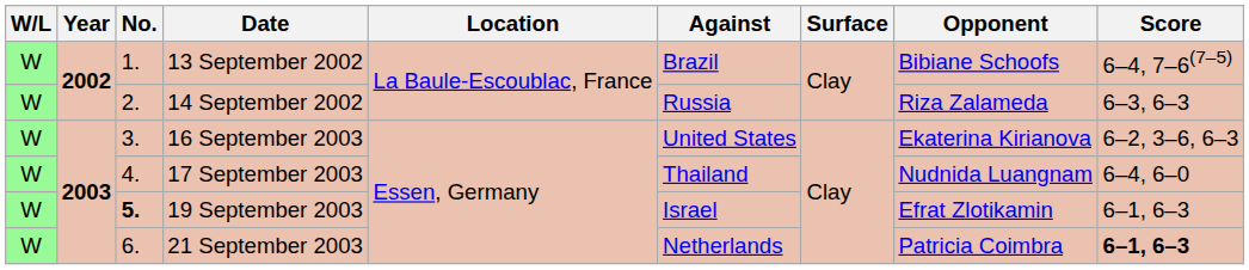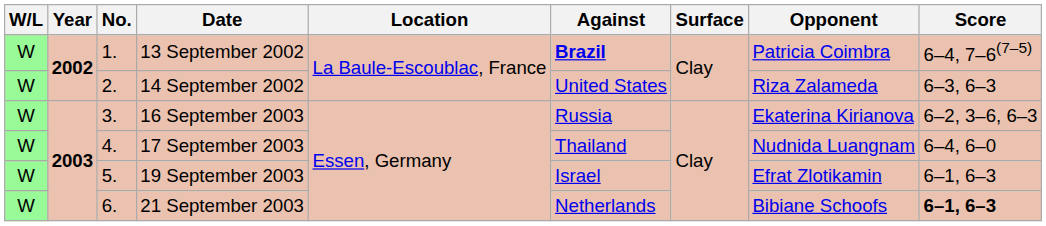 <table class="sortable wikitable" style=font-size:97%>
 <tr>
 <th>W/L</th>
 <th>Year</th>
 <th>No.</th>
 <th>Date</th>
 <th>Location</th>
 <th>Against</th>
 <th>Surface</th>
 <th>Opponent</th>
 <th>Score</th>
 </tr>
 <tr bgcolor=#ebc2af>
 <td style="text-align:center; background:#98fb98;">W</td>
 <td rowspan="2"><strong>2002</strong></td>
 <td>1.</td>
 <td>13 September 2002</td>
 <td rowspan="2"><a href='#'>La Baule-Escoublac</a>, France</td>
-<td> <a href='#'>Brazil</a></td>
+<td><strong> <a href='#'>Brazil</a></strong></td>
 <td rowspan="2">Clay</td>
-<td><a href='#'>Bibiane Schoofs</a></td>
+<td><a href='#'>Patricia Coimbra</a></td>
 <td>6–4, 7–6<sup>(7–5)</sup></td>
 </tr>
 <tr bgcolor=#ebc2af>
 <td style="text-align:center; background:#98fb98;">W</td>
 <td>2.</td>
 <td>14 September 2002</td>
-<td> <a href='#'>Russia</a></td>
+<td> <a href='#'>United States</a></td>
 <td><a href='#'>Riza Zalameda</a></td>
 <td>6–3, 6–3</td>
 </tr>
 <tr bgcolor=#ebc2af>
 <td style="text-align:center; background:#98fb98;">W</td>
 <td rowspan="4"><strong>2003</strong></td>
 <td>3.</td>
 <td>16 September 2003</td>
 <td rowspan="4"><a href='#'>Essen</a>, Germany</td>
-<td> <a href='#'>United States</a></td>
+<td> <a href='#'>Russia</a></td>
 <td rowspan="4">Clay</td>
 <td><a href='#'>Ekaterina Kirianova</a></td>
 <td>6–2, 3–6, 6–3</td>
 </tr>
 <tr bgcolor=#ebc2af>
 <td style="text-align:center; background:#98fb98;">W</td>
 <td>4.</td>
 <td>17 September 2003</td>
 <td> <a href='#'>Thailand</a></td>
 <td><a href='#'>Nudnida Luangnam</a></td>
 <td>6–4, 6–0</td>
 </tr>
 <tr bgcolor=#ebc2af>
 <td style="text-align:center; background:#98fb98;">W</td>
-<td><strong>5.</strong></td>
+<td>5.</td>
 <td>19 September 2003</td>
 <td> <a href='#'>Israel</a></td>
 <td><a href='#'>Efrat Zlotikamin</a></td>
 <td>6–1, 6–3</td>
 </tr>
 <tr bgcolor=#ebc2af>
 <td style="text-align:center; background:#98fb98;">W</td>
 <td>6.</td>
 <td>21 September 2003</td>
 <td> <a href='#'>Netherlands</a></td>
-<td><a href='#'>Patricia Coimbra</a></td>
+<td><a href='#'>Bibiane Schoofs</a></td>
 <td><strong>6–1, 6–3</strong></td>
 </tr>
 </table>
